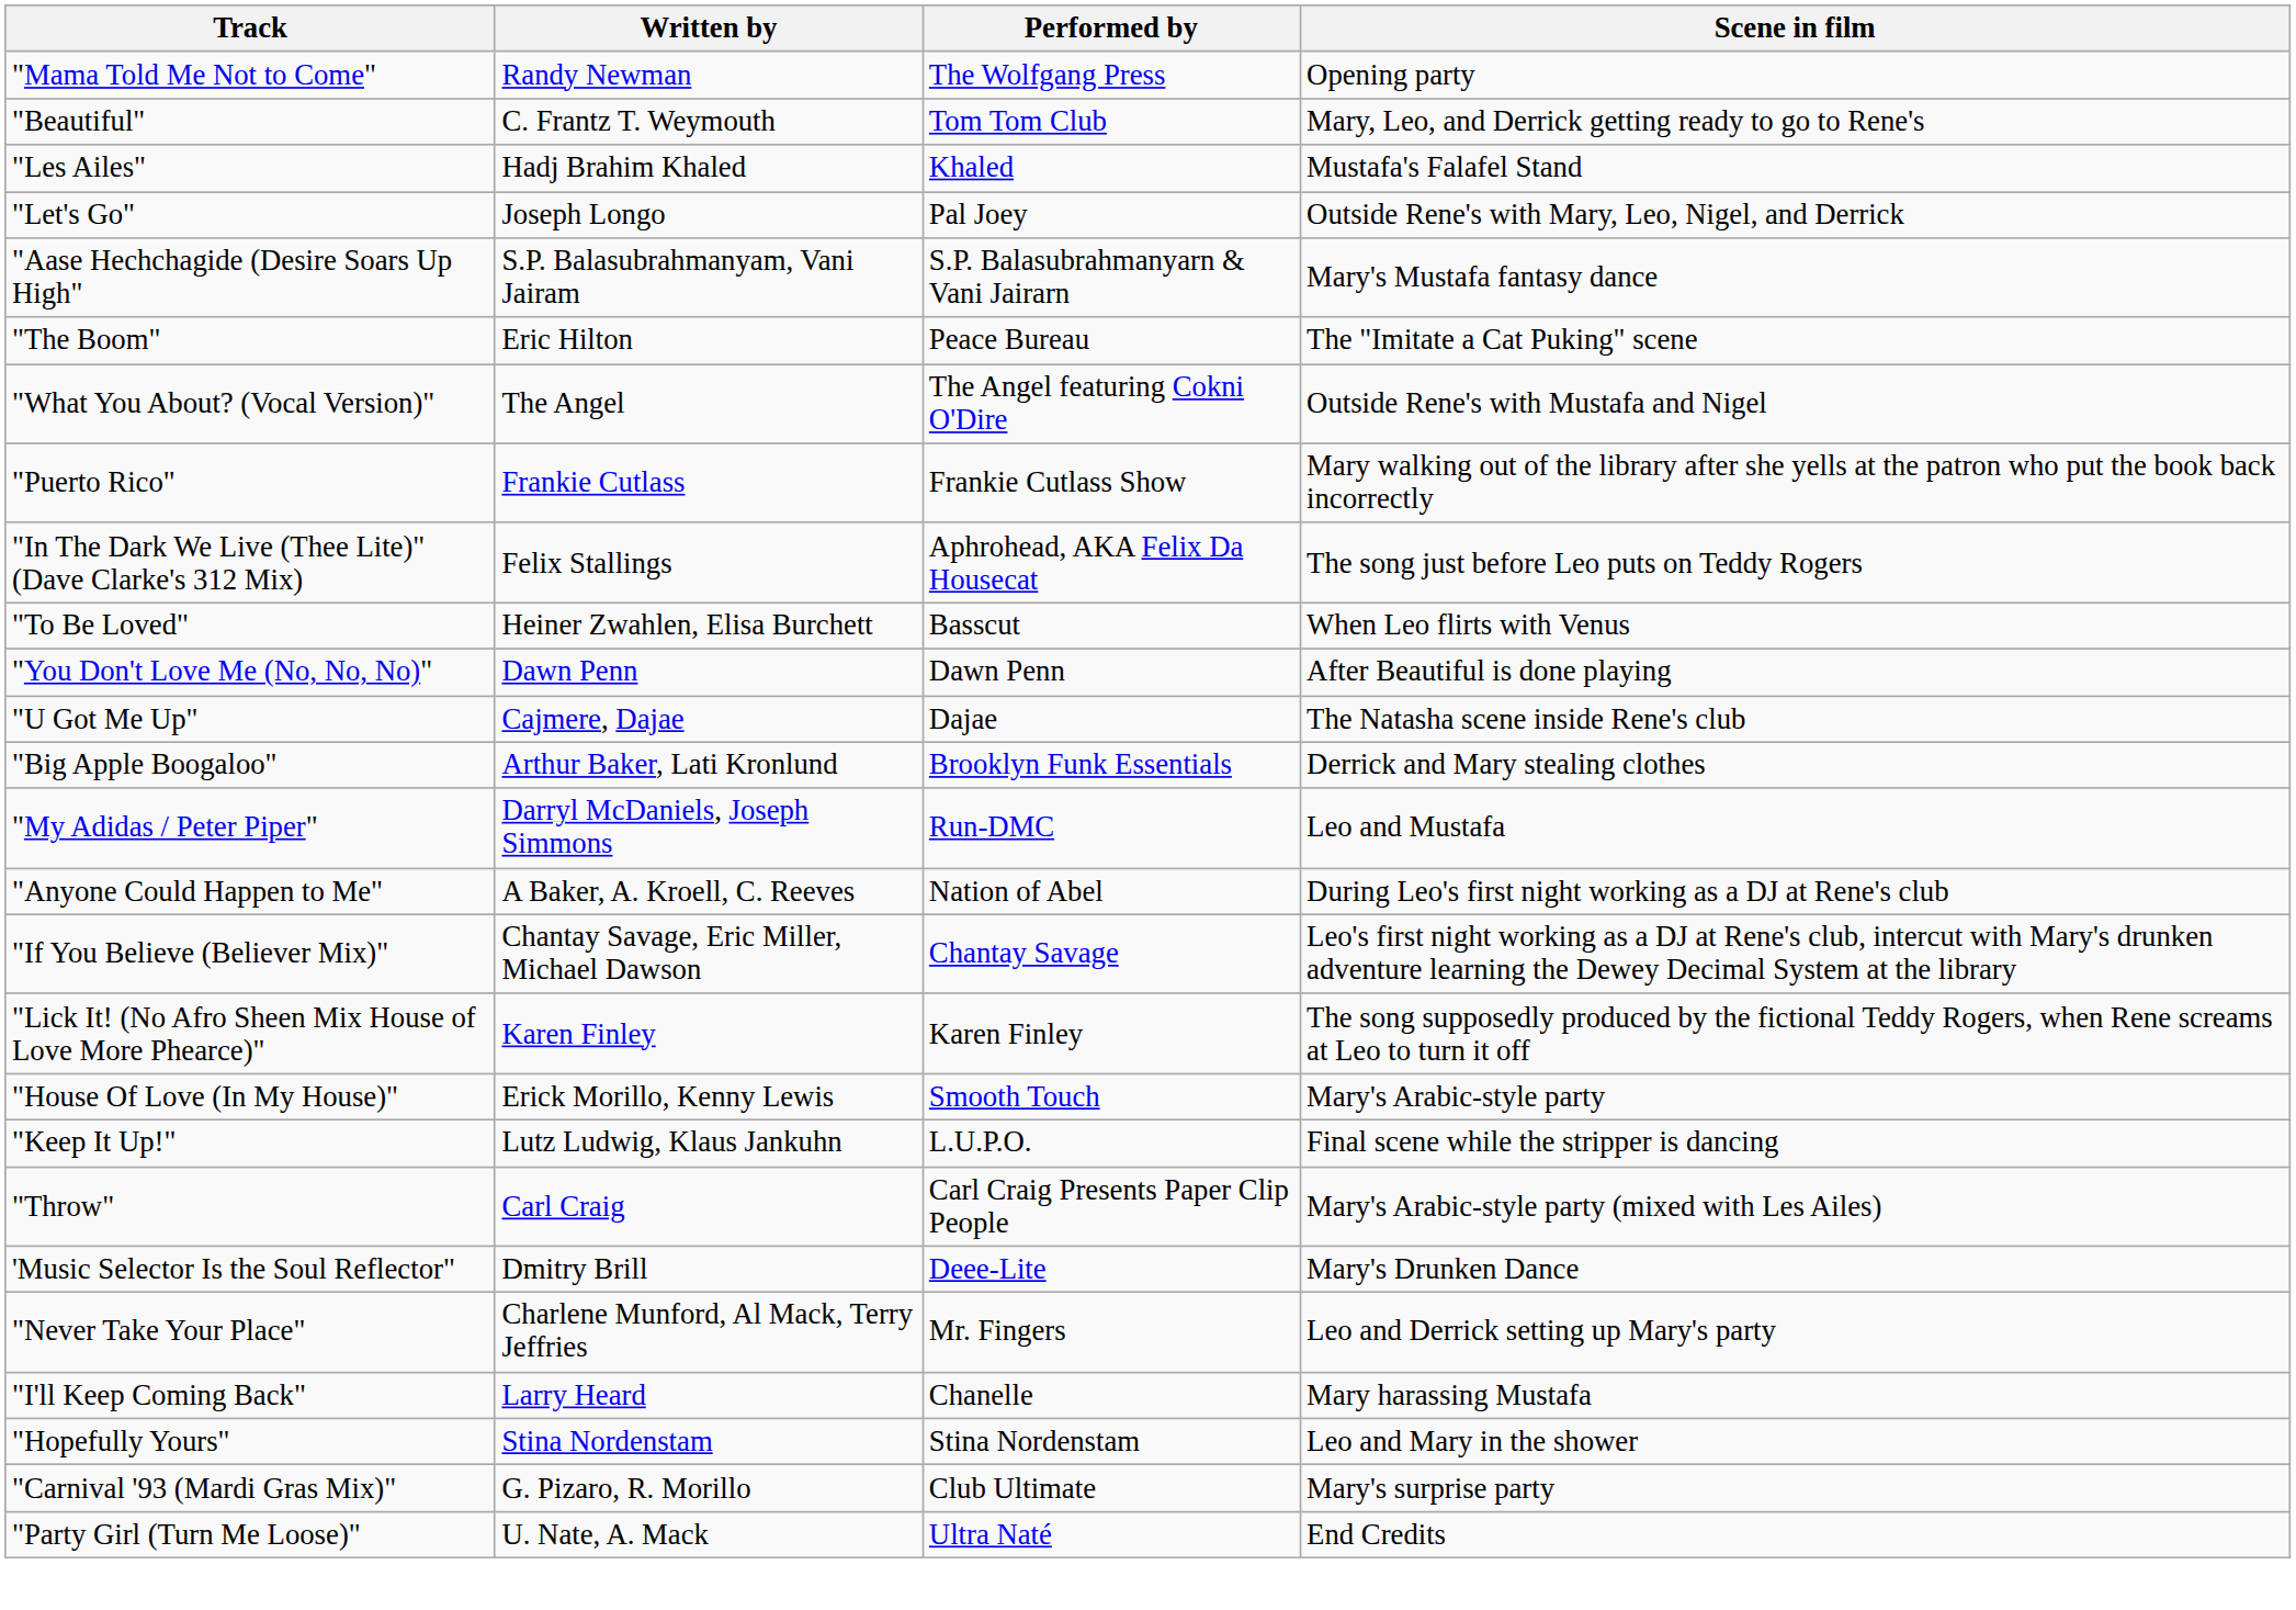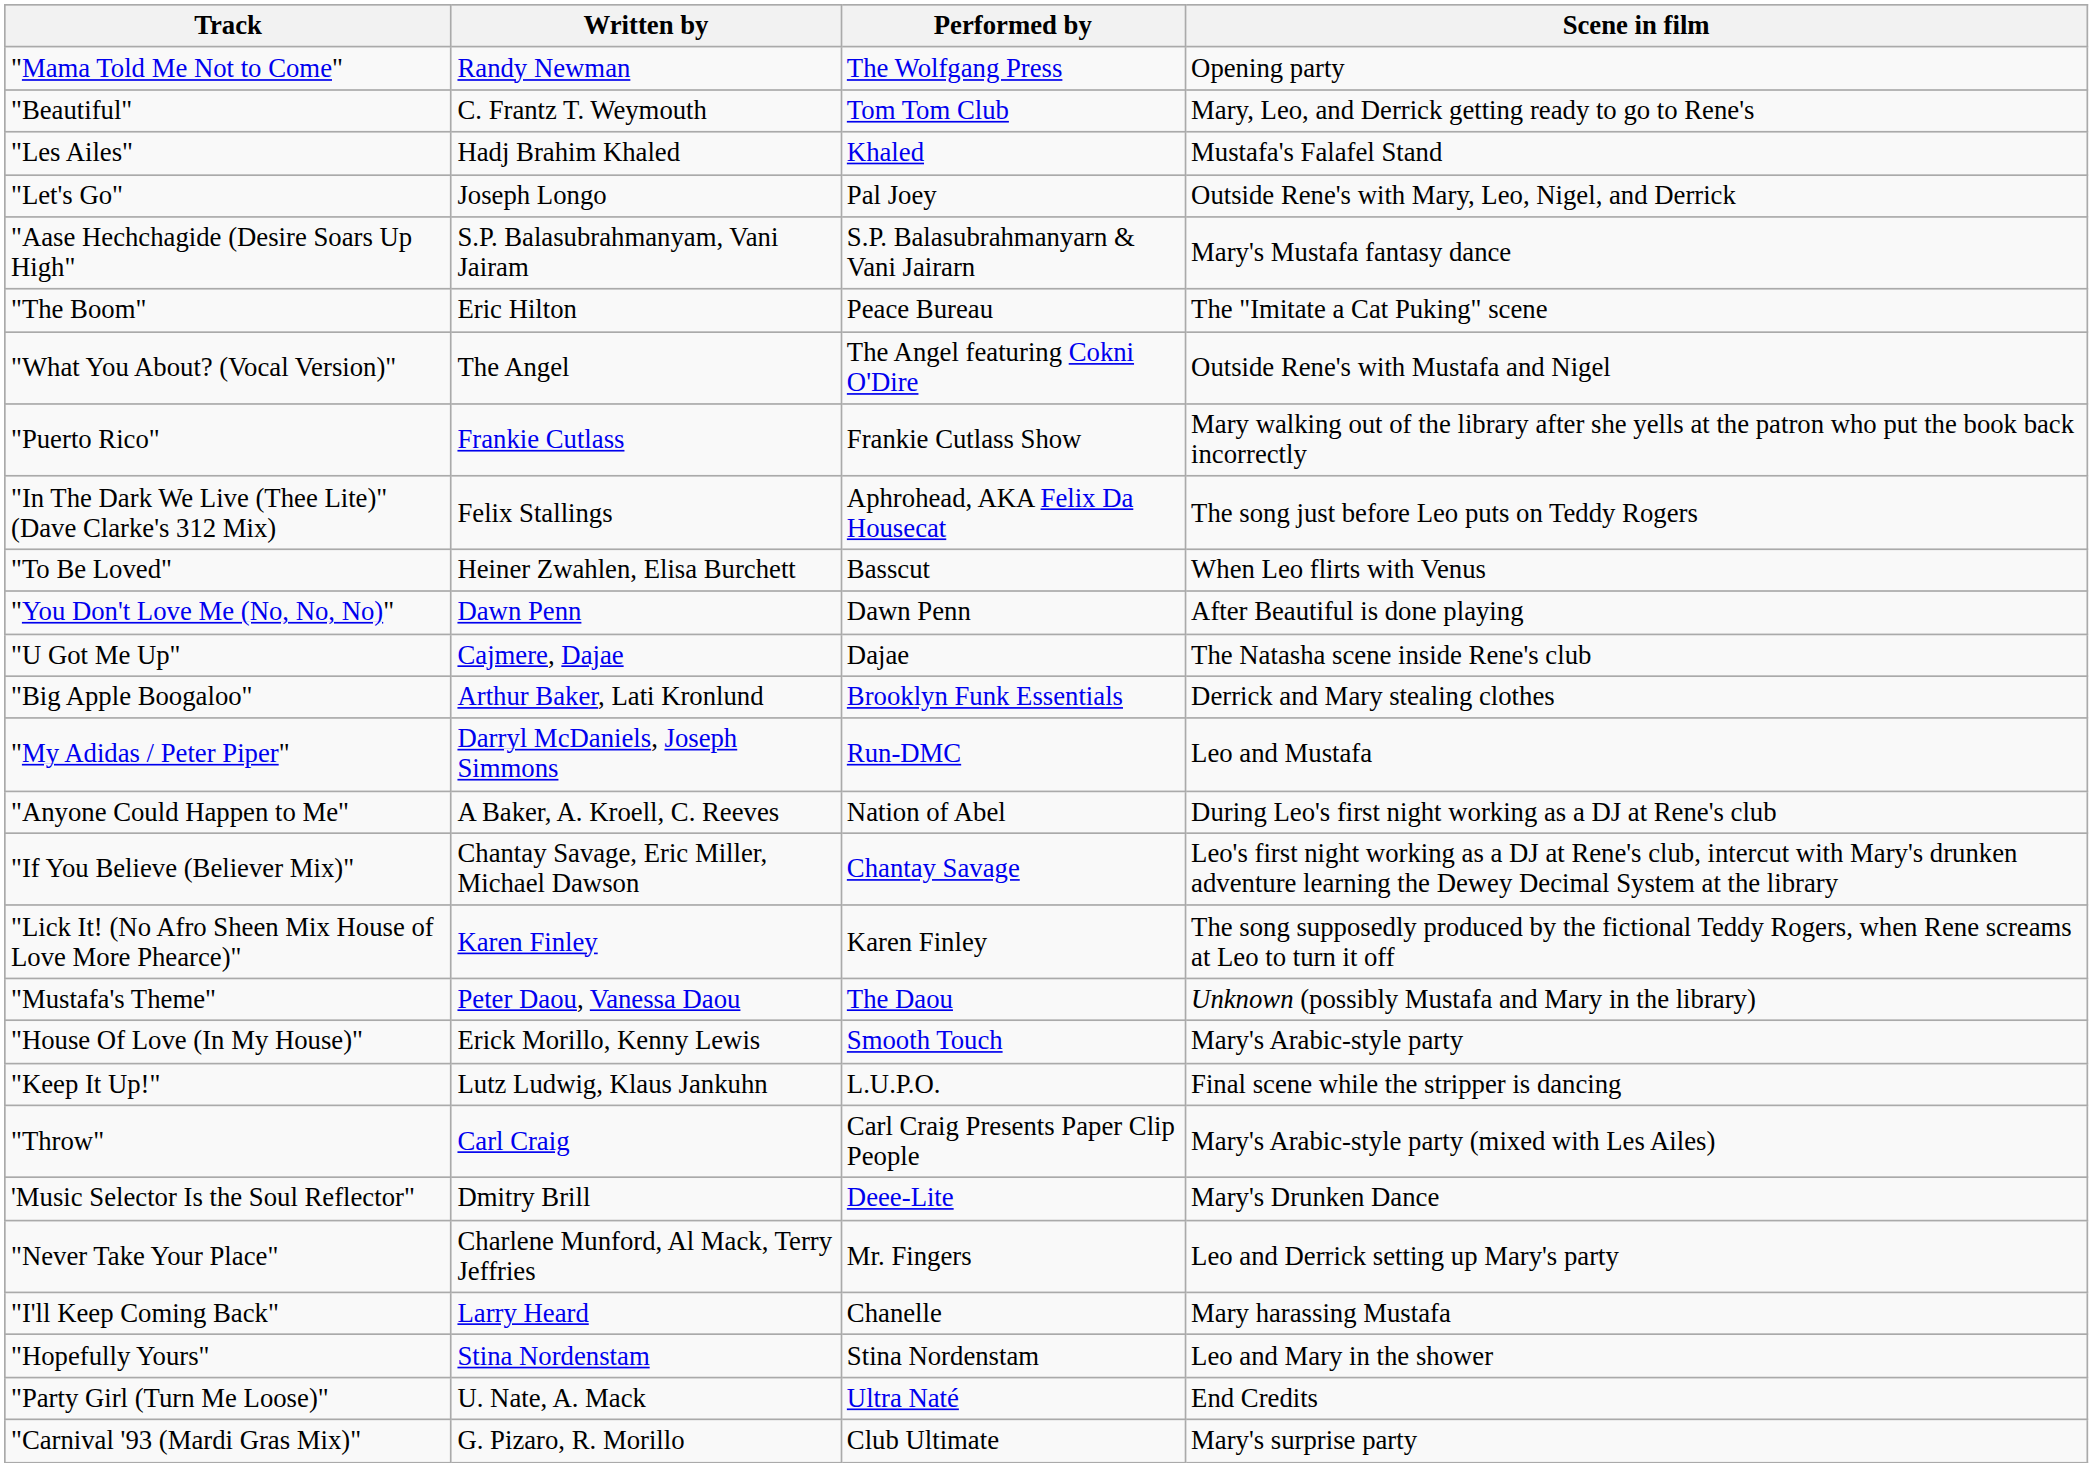 <table class="wikitable">
 <tr>
 <th>Track</th>
 <th>Written by</th>
 <th>Performed by</th>
 <th>Scene in film</th>
 </tr>
 <tr>
 <td>"<a href='#'>Mama Told Me Not to Come</a>"</td>
 <td><a href='#'>Randy Newman</a></td>
 <td><a href='#'>The Wolfgang Press</a></td>
 <td>Opening party</td>
 </tr>
 <tr>
 <td>"Beautiful"</td>
 <td>C. Frantz T. Weymouth</td>
 <td><a href='#'>Tom Tom Club</a></td>
 <td>Mary, Leo, and Derrick getting ready to go to Rene's</td>
 </tr>
 <tr>
 <td>"Les Ailes"</td>
 <td>Hadj Brahim Khaled</td>
 <td><a href='#'>Khaled</a></td>
 <td>Mustafa's Falafel Stand</td>
 </tr>
 <tr>
 <td>"Let's Go"</td>
 <td>Joseph Longo</td>
 <td>Pal Joey</td>
 <td>Outside Rene's with Mary, Leo, Nigel, and Derrick</td>
 </tr>
 <tr>
 <td>"Aase Hechchagide (Desire Soars Up High"</td>
 <td>S.P. Balasubrahmanyam, Vani Jairam</td>
 <td>S.P. Balasubrahmanyarn & Vani Jairarn</td>
 <td>Mary's Mustafa fantasy dance</td>
 </tr>
 <tr>
 <td>"The Boom"</td>
 <td>Eric Hilton</td>
 <td>Peace Bureau</td>
 <td>The "Imitate a Cat Puking" scene</td>
 </tr>
 <tr>
 <td>"What You About? (Vocal Version)"</td>
 <td>The Angel</td>
 <td>The Angel featuring <a href='#'>Cokni O'Dire</a></td>
 <td>Outside Rene's with Mustafa and Nigel</td>
 </tr>
 <tr>
 <td>"Puerto Rico"</td>
 <td><a href='#'>Frankie Cutlass</a></td>
 <td>Frankie Cutlass Show</td>
 <td>Mary walking out of the library after she yells at the patron who put the book back incorrectly</td>
 </tr>
 <tr>
 <td>"In The Dark We Live (Thee Lite)" (Dave Clarke's 312 Mix)</td>
 <td>Felix Stallings</td>
 <td>Aphrohead, AKA <a href='#'>Felix Da Housecat</a></td>
 <td>The song just before Leo puts on Teddy Rogers</td>
 </tr>
 <tr>
 <td>"To Be Loved"</td>
 <td>Heiner Zwahlen, Elisa Burchett</td>
 <td>Basscut</td>
 <td>When Leo flirts with Venus</td>
 </tr>
 <tr>
 <td>"<a href='#'>You Don't Love Me (No, No, No)</a>"</td>
 <td><a href='#'>Dawn Penn</a></td>
 <td>Dawn Penn</td>
 <td>After Beautiful is done playing</td>
 </tr>
 <tr>
 <td>"U Got Me Up"</td>
 <td><a href='#'>Cajmere</a>, <a href='#'>Dajae</a></td>
 <td>Dajae</td>
 <td>The Natasha scene inside Rene's club</td>
 </tr>
 <tr>
 <td>"Big Apple Boogaloo"</td>
 <td><a href='#'>Arthur Baker</a>, Lati Kronlund</td>
 <td><a href='#'>Brooklyn Funk Essentials</a></td>
 <td>Derrick and Mary stealing clothes</td>
 </tr>
 <tr>
 <td>"<a href='#'>My Adidas / Peter Piper</a>"</td>
 <td><a href='#'>Darryl McDaniels</a>, <a href='#'>Joseph Simmons</a></td>
 <td><a href='#'>Run-DMC</a></td>
 <td>Leo and Mustafa</td>
 </tr>
 <tr>
 <td>"Anyone Could Happen to Me"</td>
 <td>A Baker, A. Kroell, C. Reeves</td>
 <td>Nation of Abel</td>
 <td>During Leo's first night working as a DJ at Rene's club</td>
 </tr>
 <tr>
 <td>"If You Believe (Believer Mix)"</td>
 <td>Chantay Savage, Eric Miller, Michael Dawson</td>
 <td><a href='#'>Chantay Savage</a></td>
 <td>Leo's first night working as a DJ at Rene's club, intercut with Mary's drunken adventure learning the Dewey Decimal System at the library</td>
 </tr>
 <tr>
 <td>"Lick It! (No Afro Sheen Mix House of Love More Phearce)"</td>
 <td><a href='#'>Karen Finley</a></td>
 <td>Karen Finley</td>
 <td>The song supposedly produced by the fictional Teddy Rogers, when Rene screams at Leo to turn it off</td>
 </tr>
 <tr>
+<td>"Mustafa's Theme"</td>
+<td><a href='#'>Peter Daou</a>, <a href='#'>Vanessa Daou</a></td>
+<td><a href='#'>The Daou</a></td>
+<td><em>Unknown</em> (possibly Mustafa and Mary in the library)</td>
+</tr>
+<tr>
 <td>"House Of Love (In My House)"</td>
 <td>Erick Morillo, Kenny Lewis</td>
 <td><a href='#'>Smooth Touch</a></td>
 <td>Mary's Arabic-style party</td>
 </tr>
 <tr>
 <td>"Keep It Up!"</td>
 <td>Lutz Ludwig, Klaus Jankuhn</td>
 <td>L.U.P.O.</td>
 <td>Final scene while the stripper is dancing</td>
 </tr>
 <tr>
 <td>"Throw"</td>
 <td><a href='#'>Carl Craig</a></td>
 <td>Carl Craig Presents Paper Clip People</td>
 <td>Mary's Arabic-style party (mixed with Les Ailes)</td>
 </tr>
 <tr>
 <td>'Music Selector Is the Soul Reflector"</td>
 <td>Dmitry Brill</td>
 <td><a href='#'>Deee-Lite</a></td>
 <td>Mary's Drunken Dance</td>
 </tr>
 <tr>
 <td>"Never Take Your Place"</td>
 <td>Charlene Munford, Al Mack, Terry Jeffries</td>
 <td>Mr. Fingers</td>
 <td>Leo and Derrick setting up Mary's party</td>
 </tr>
 <tr>
 <td>"I'll Keep Coming Back"</td>
 <td><a href='#'>Larry Heard</a></td>
 <td>Chanelle</td>
 <td>Mary harassing Mustafa</td>
 </tr>
 <tr>
 <td>"Hopefully Yours"</td>
 <td><a href='#'>Stina Nordenstam</a></td>
 <td>Stina Nordenstam</td>
 <td>Leo and Mary in the shower</td>
 </tr>
 <tr>
+<td>"Party Girl (Turn Me Loose)"</td>
+<td>U. Nate, A. Mack</td>
+<td><a href='#'>Ultra Naté</a></td>
+<td>End Credits</td>
+</tr>
+<tr>
 <td>"Carnival '93 (Mardi Gras Mix)"</td>
 <td>G. Pizaro, R. Morillo</td>
 <td>Club Ultimate</td>
 <td>Mary's surprise party</td>
 </tr>
-<tr>
-<td>"Party Girl (Turn Me Loose)"</td>
-<td>U. Nate, A. Mack</td>
-<td><a href='#'>Ultra Naté</a></td>
-<td>End Credits</td>
-</tr>
 </table>
